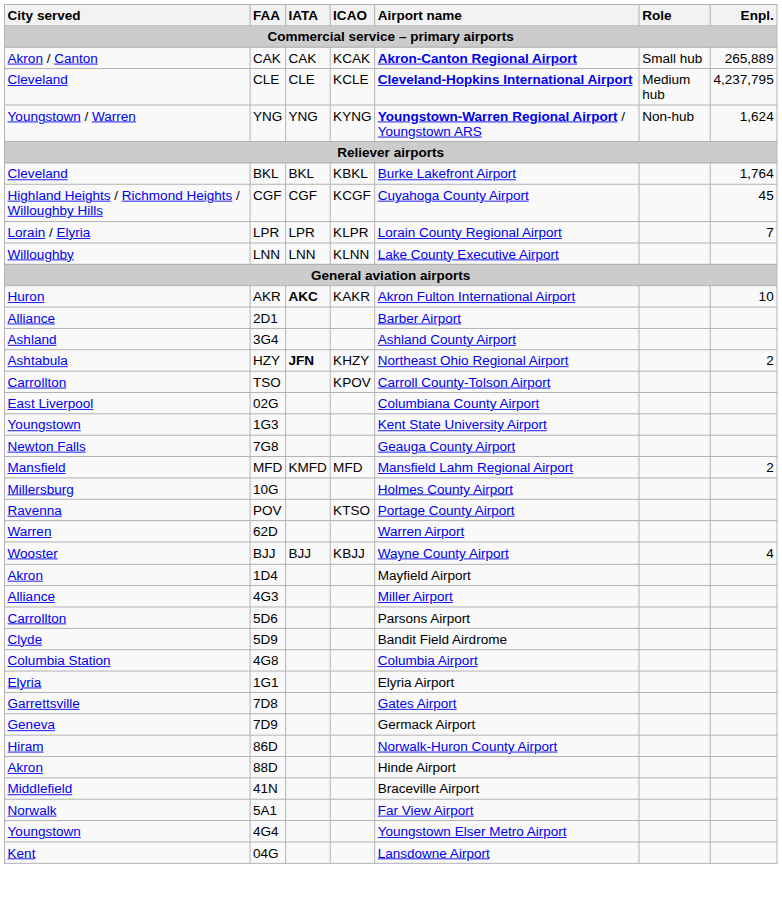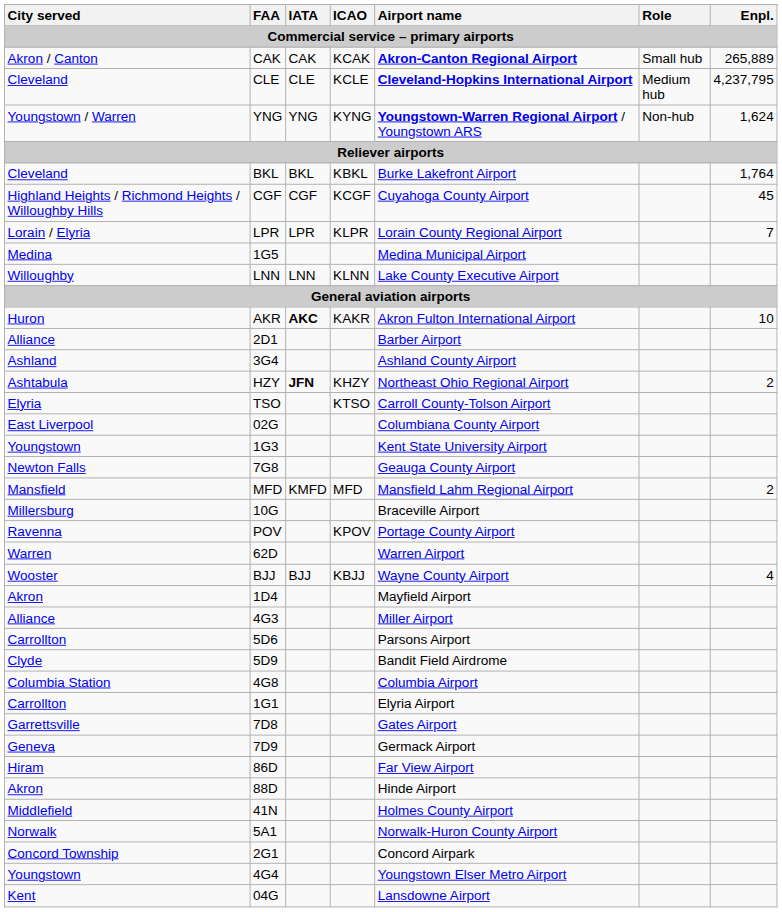 <table class="wikitable sortable" style="font-size:95%;">
 <tr valign=baseline>
 <th style="white-space:nowrap; text-align:left;">City served</th>
 <th style="white-space:nowrap; text-align:left;">FAA</th>
 <th style="white-space:nowrap; text-align:left;">IATA</th>
 <th style="white-space:nowrap; text-align:left;">ICAO</th>
 <th style="white-space:nowrap; text-align:left;">Airport name</th>
 <th style="white-space:nowrap; text-align:left;">Role</th>
 <th style="white-space:nowrap; text-align:right;">Enpl.</th>
 </tr>
 <tr style="background:#CCCCCC;">
 <td colspan=7 style="text-align:center;"><strong>Commercial service – primary airports</strong></td>
 </tr>
 <tr valign=top>
 <td><a href='#'>Akron</a> / <a href='#'>Canton</a></td>
 <td>CAK</td>
 <td>CAK</td>
 <td>KCAK</td>
 <td><strong><a href='#'>Akron-Canton Regional Airport</a></strong></td>
 <td>Small hub</td>
 <td align=right>265,889 </td>
 </tr>
 <tr valign=top>
 <td><a href='#'>Cleveland</a></td>
 <td>CLE</td>
 <td>CLE</td>
 <td>KCLE</td>
 <td><strong><a href='#'>Cleveland-Hopkins International Airport</a></strong></td>
 <td>Medium hub</td>
 <td align=right>4,237,795</td>
 </tr>
 <tr valign=top>
 <td><a href='#'>Youngstown</a> / <a href='#'>Warren</a></td>
 <td>YNG</td>
 <td>YNG</td>
 <td>KYNG</td>
 <td><strong><a href='#'>Youngstown-Warren Regional Airport</a></strong> / <a href='#'>Youngstown ARS</a></td>
 <td>Non-hub </td>
 <td align=right>1,624</td>
 </tr>
 <tr style="background:#CCCCCC;">
 <td colspan=7 style="text-align:center;"><strong>Reliever airports</strong></td>
 </tr>
 <tr valign=top>
 <td><a href='#'>Cleveland</a></td>
 <td>BKL</td>
 <td>BKL</td>
 <td>KBKL</td>
 <td><a href='#'>Burke Lakefront Airport</a></td>
 <td></td>
 <td align=right>1,764</td>
 </tr>
 <tr valign=top>
 <td><a href='#'>Highland Heights</a> / <a href='#'>Richmond Heights</a> / <a href='#'>Willoughby Hills</a></td>
 <td>CGF</td>
 <td>CGF</td>
 <td>KCGF</td>
 <td><a href='#'>Cuyahoga County Airport</a></td>
 <td></td>
 <td align=right>45</td>
 </tr>
 <tr valign=top>
 <td><a href='#'>Lorain</a> / <a href='#'>Elyria</a></td>
 <td>LPR</td>
 <td>LPR</td>
 <td>KLPR</td>
 <td><a href='#'>Lorain County Regional Airport</a></td>
 <td></td>
 <td align=right>7</td>
 </tr>
 <tr valign=top>
+<td><a href='#'>Medina</a></td>
+<td>1G5</td>
+<td></td>
+<td></td>
+<td><a href='#'>Medina Municipal Airport</a></td>
+<td></td>
+<td align=right></td>
+</tr>
+<tr valign=top>
 <td><a href='#'>Willoughby</a></td>
 <td>LNN</td>
 <td>LNN</td>
 <td>KLNN</td>
 <td><a href='#'>Lake County Executive Airport</a></td>
 <td></td>
 <td align=right></td>
 </tr>
 <tr style="background:#CCCCCC;">
 <td colspan=7 style="text-align:center;"><strong>General aviation airports</strong></td>
 </tr>
 <tr valign=top>
 <td><a href='#'>Huron</a></td>
 <td>AKR</td>
 <td><strong>AKC</strong></td>
 <td>KAKR</td>
 <td><a href='#'>Akron Fulton International Airport</a></td>
 <td></td>
 <td align=right>10</td>
 </tr>
 <tr valign=top>
 <td><a href='#'>Alliance</a></td>
 <td>2D1</td>
 <td></td>
 <td></td>
 <td><a href='#'>Barber Airport</a></td>
 <td></td>
 <td></td>
 </tr>
 <tr valign=top>
 <td><a href='#'>Ashland</a></td>
 <td>3G4</td>
 <td></td>
 <td></td>
 <td><a href='#'>Ashland County Airport</a></td>
 <td></td>
 <td align=right></td>
 </tr>
 <tr valign=top>
 <td><a href='#'>Ashtabula</a></td>
 <td>HZY</td>
 <td><strong>JFN</strong></td>
 <td>KHZY</td>
 <td><a href='#'>Northeast Ohio Regional Airport</a></td>
 <td></td>
 <td align=right>2</td>
 </tr>
 <tr valign=top>
-<td><a href='#'>Carrollton</a></td>
+<td><a href='#'>Elyria</a></td>
 <td>TSO</td>
 <td></td>
-<td>KPOV</td>
+<td>KTSO</td>
 <td><a href='#'>Carroll County-Tolson Airport</a></td>
 <td></td>
 <td align=right></td>
 </tr>
 <tr valign=top>
 <td><a href='#'>East Liverpool</a></td>
 <td>02G</td>
 <td></td>
 <td></td>
 <td><a href='#'>Columbiana County Airport</a></td>
 <td></td>
 <td align=right></td>
 </tr>
 <tr valign=top>
 <td><a href='#'>Youngstown</a></td>
 <td>1G3</td>
 <td></td>
 <td></td>
 <td><a href='#'>Kent State University Airport</a></td>
 <td></td>
 <td align=right></td>
 </tr>
 <tr valign=top>
 <td><a href='#'>Newton Falls</a></td>
 <td>7G8</td>
 <td></td>
 <td></td>
 <td><a href='#'>Geauga County Airport</a></td>
 <td></td>
 <td></td>
 </tr>
 <tr valign=top>
 <td><a href='#'>Mansfield</a></td>
 <td>MFD</td>
 <td>KMFD</td>
 <td>MFD</td>
 <td><a href='#'>Mansfield Lahm Regional Airport</a></td>
 <td></td>
 <td align=right>2</td>
 </tr>
 <tr valign=top>
 <td><a href='#'>Millersburg</a></td>
 <td>10G</td>
 <td></td>
 <td></td>
-<td><a href='#'>Holmes County Airport</a></td>
+<td>Braceville Airport</td>
 <td></td>
 <td></td>
 </tr>
 <tr valign=top>
 <td><a href='#'>Ravenna</a></td>
 <td>POV</td>
 <td></td>
-<td>KTSO</td>
+<td>KPOV</td>
 <td><a href='#'>Portage County Airport</a></td>
 <td></td>
 <td></td>
 </tr>
 <tr valign=top>
 <td><a href='#'>Warren</a></td>
 <td>62D</td>
 <td></td>
 <td></td>
 <td><a href='#'>Warren Airport</a></td>
 <td></td>
 <td></td>
 </tr>
 <tr valign=top>
 <td><a href='#'>Wooster</a></td>
 <td>BJJ</td>
 <td>BJJ</td>
 <td>KBJJ</td>
 <td><a href='#'>Wayne County Airport</a></td>
 <td></td>
 <td align=right>4</td>
 </tr>
 <tr valign=top>
 <td><a href='#'>Akron</a></td>
 <td>1D4</td>
 <td></td>
 <td></td>
 <td>Mayfield Airport</td>
 <td></td>
 <td></td>
 </tr>
 <tr valign=top>
 <td><a href='#'>Alliance</a></td>
 <td>4G3</td>
 <td></td>
 <td></td>
 <td><a href='#'>Miller Airport</a></td>
 <td></td>
 <td></td>
 </tr>
 <tr valign=top>
 <td><a href='#'>Carrollton</a></td>
 <td>5D6</td>
 <td></td>
 <td></td>
 <td>Parsons Airport</td>
 <td></td>
 <td></td>
 </tr>
 <tr valign=top>
 <td><a href='#'>Clyde</a></td>
 <td>5D9</td>
 <td></td>
 <td></td>
 <td>Bandit Field Airdrome</td>
 <td></td>
 <td></td>
 </tr>
 <tr valign=top>
 <td><a href='#'>Columbia Station</a></td>
 <td>4G8</td>
 <td></td>
 <td></td>
 <td><a href='#'>Columbia Airport</a></td>
 <td></td>
 <td></td>
 </tr>
 <tr valign=top>
-<td><a href='#'>Elyria</a></td>
+<td><a href='#'>Carrollton</a></td>
 <td>1G1</td>
 <td></td>
 <td></td>
 <td>Elyria Airport</td>
 <td></td>
 <td></td>
 </tr>
 <tr valign=top>
 <td><a href='#'>Garrettsville</a></td>
 <td>7D8</td>
 <td></td>
 <td></td>
 <td><a href='#'>Gates Airport</a></td>
 <td></td>
 <td></td>
 </tr>
 <tr valign=top>
 <td><a href='#'>Geneva</a></td>
 <td>7D9</td>
 <td></td>
 <td></td>
 <td>Germack Airport</td>
 <td></td>
 <td></td>
 </tr>
 <tr valign=top>
 <td><a href='#'>Hiram</a></td>
 <td>86D</td>
 <td></td>
 <td></td>
-<td><a href='#'>Norwalk-Huron County Airport</a></td>
+<td><a href='#'>Far View Airport</a></td>
 <td></td>
 <td></td>
 </tr>
 <tr valign=top>
 <td><a href='#'>Akron</a></td>
 <td>88D</td>
 <td></td>
 <td></td>
 <td>Hinde Airport</td>
 <td></td>
 <td></td>
 </tr>
 <tr valign=top>
 <td><a href='#'>Middlefield</a></td>
 <td>41N</td>
 <td></td>
 <td></td>
-<td>Braceville Airport</td>
+<td><a href='#'>Holmes County Airport</a></td>
 <td></td>
 <td></td>
 </tr>
 <tr valign=top>
 <td><a href='#'>Norwalk</a></td>
 <td>5A1</td>
 <td></td>
 <td></td>
-<td><a href='#'>Far View Airport</a></td>
+<td><a href='#'>Norwalk-Huron County Airport</a></td>
+<td></td>
+<td></td>
+</tr>
+<tr valign=top>
+<td><a href='#'>Concord Township</a></td>
+<td>2G1</td>
+<td></td>
+<td></td>
+<td>Concord Airpark</td>
 <td></td>
 <td></td>
 </tr>
 <tr valign=top>
 <td><a href='#'>Youngstown</a></td>
 <td>4G4</td>
 <td></td>
 <td></td>
 <td><a href='#'>Youngstown Elser Metro Airport</a></td>
 <td></td>
 <td align=right></td>
 </tr>
 <tr valign=top>
 <td><a href='#'>Kent</a></td>
 <td>04G</td>
 <td></td>
 <td></td>
 <td><a href='#'>Lansdowne Airport</a></td>
 <td></td>
 <td></td>
 </tr>
 </table>
